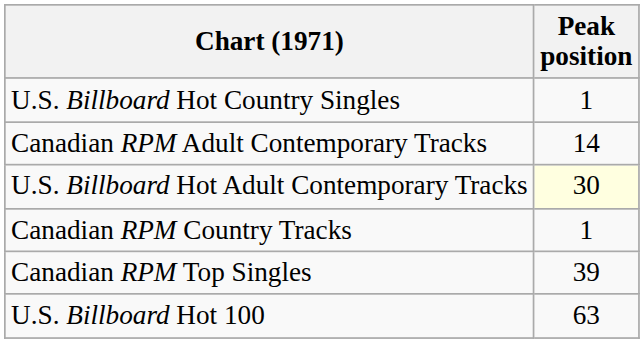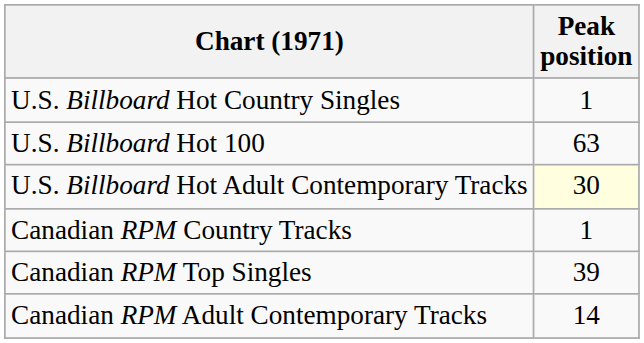 <table class="wikitable sortable">
 <tr>
 <th>Chart (1971)</th>
 <th>Peak<br>position</th>
 </tr>
 <tr>
 <td>U.S. <em>Billboard</em> Hot Country Singles</td>
 <td align="center">1</td>
 </tr>
 <tr>
-<td>Canadian <em>RPM</em> Adult Contemporary Tracks</td>
-<td align="center">14</td>
+<td>U.S. <em>Billboard</em> Hot 100</td>
+<td align="center">63</td>
 </tr>
 <tr>
 <td>U.S. <em>Billboard</em> Hot Adult Contemporary Tracks</td>
 <td align="center" style="background: lightyellow;">30</td>
 </tr>
 <tr>
 <td>Canadian <em>RPM</em> Country Tracks</td>
 <td align="center">1</td>
 </tr>
 <tr>
 <td>Canadian <em>RPM</em> Top Singles</td>
 <td align="center">39</td>
 </tr>
 <tr>
-<td>U.S. <em>Billboard</em> Hot 100</td>
-<td align="center">63</td>
+<td>Canadian <em>RPM</em> Adult Contemporary Tracks</td>
+<td align="center">14</td>
 </tr>
 </table>
